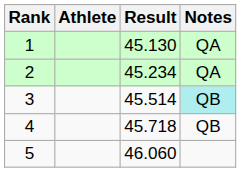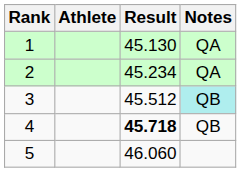 <table class="wikitable" style="text-align:center">
 <tr>
 <th>Rank</th>
 <th>Athlete</th>
 <th>Result</th>
 <th>Notes</th>
 </tr>
 <tr bgcolor=ccffcc>
 <td>1</td>
 <td align=left></td>
 <td>45.130</td>
 <td>QA</td>
 </tr>
 <tr bgcolor=ccffcc>
 <td>2</td>
 <td align=left></td>
 <td>45.234</td>
 <td>QA</td>
 </tr>
 <tr>
 <td>3</td>
 <td align=left></td>
-<td>45.514</td>
+<td>45.512</td>
 <td style="background: paleturquoise;">QB</td>
 </tr>
 <tr>
 <td>4</td>
 <td align=left></td>
-<td>45.718</td>
+<td><strong>45.718</strong></td>
 <td>QB</td>
 </tr>
 <tr>
 <td>5</td>
 <td align=left></td>
 <td>46.060</td>
 <td></td>
 </tr>
 </table>
